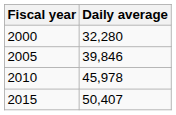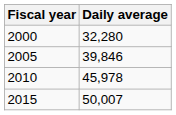 <table class="wikitable">
 <tr>
 <th>Fiscal year</th>
 <th>Daily average</th>
 </tr>
 <tr>
 <td>2000</td>
 <td>32,280</td>
 </tr>
 <tr>
 <td>2005</td>
 <td>39,846</td>
 </tr>
 <tr>
 <td>2010</td>
 <td>45,978</td>
 </tr>
 <tr>
 <td>2015</td>
-<td>50,407</td>
+<td>50,007</td>
 </tr>
 </table>
